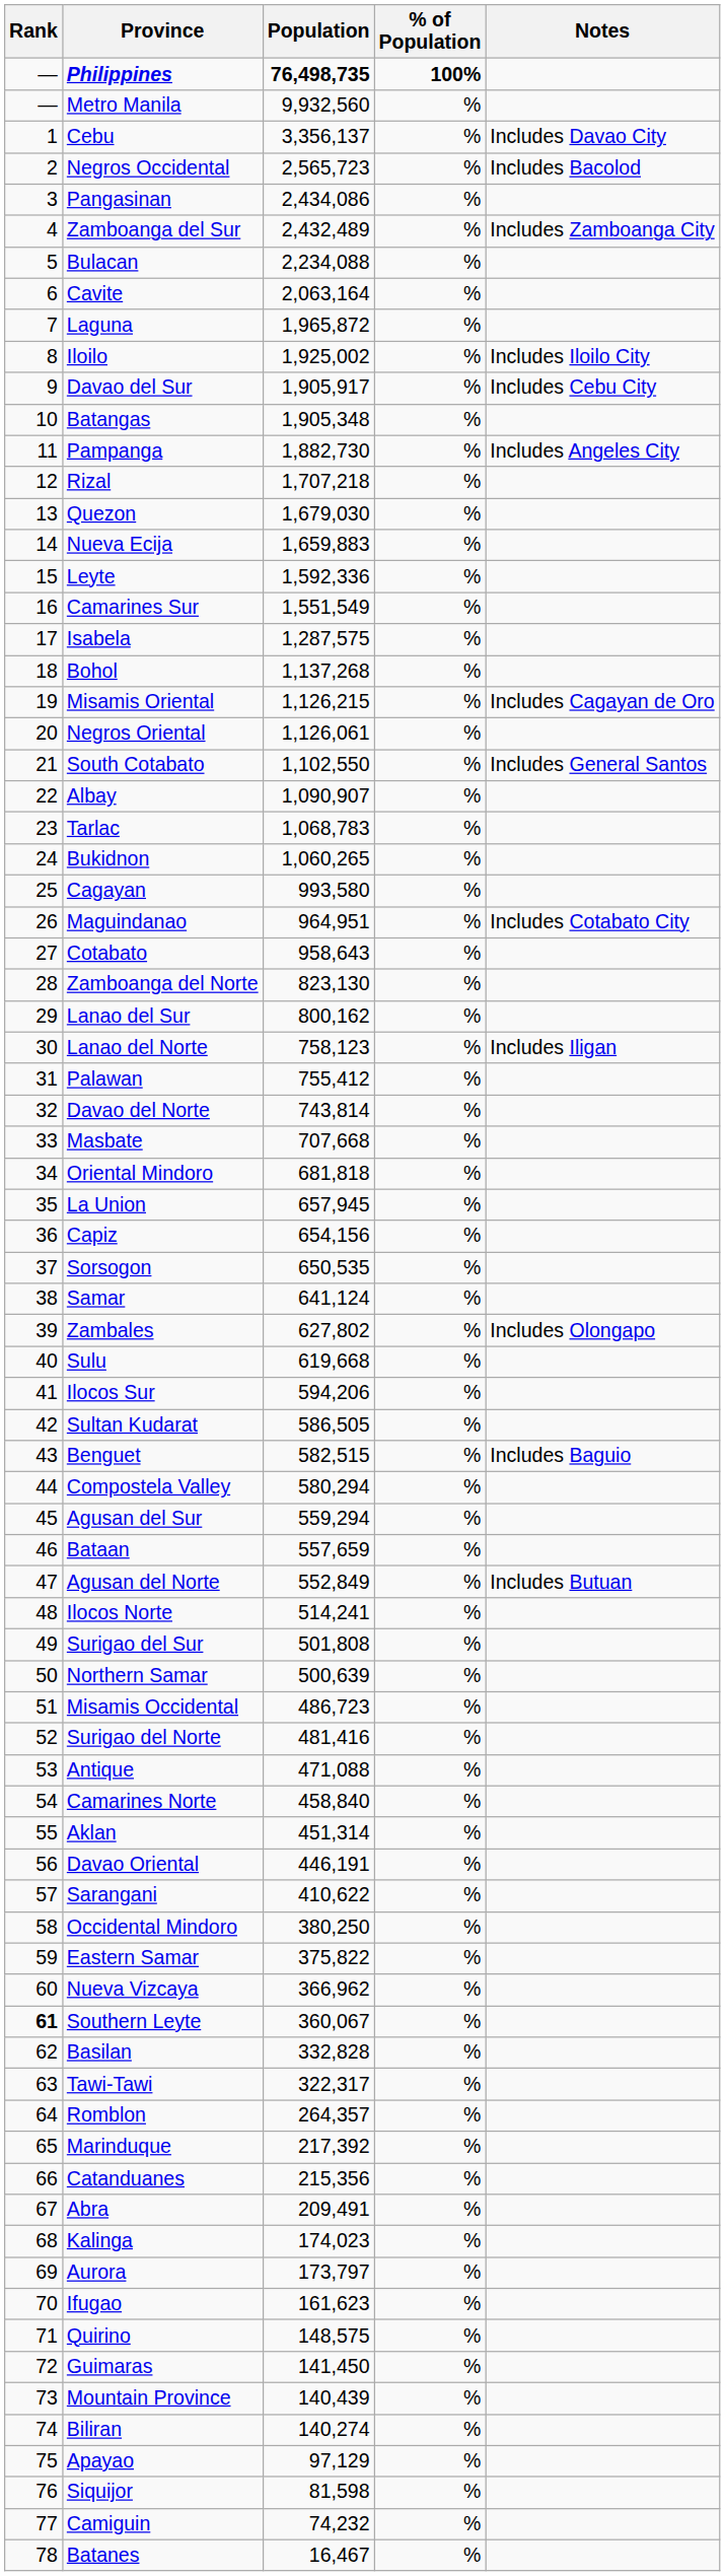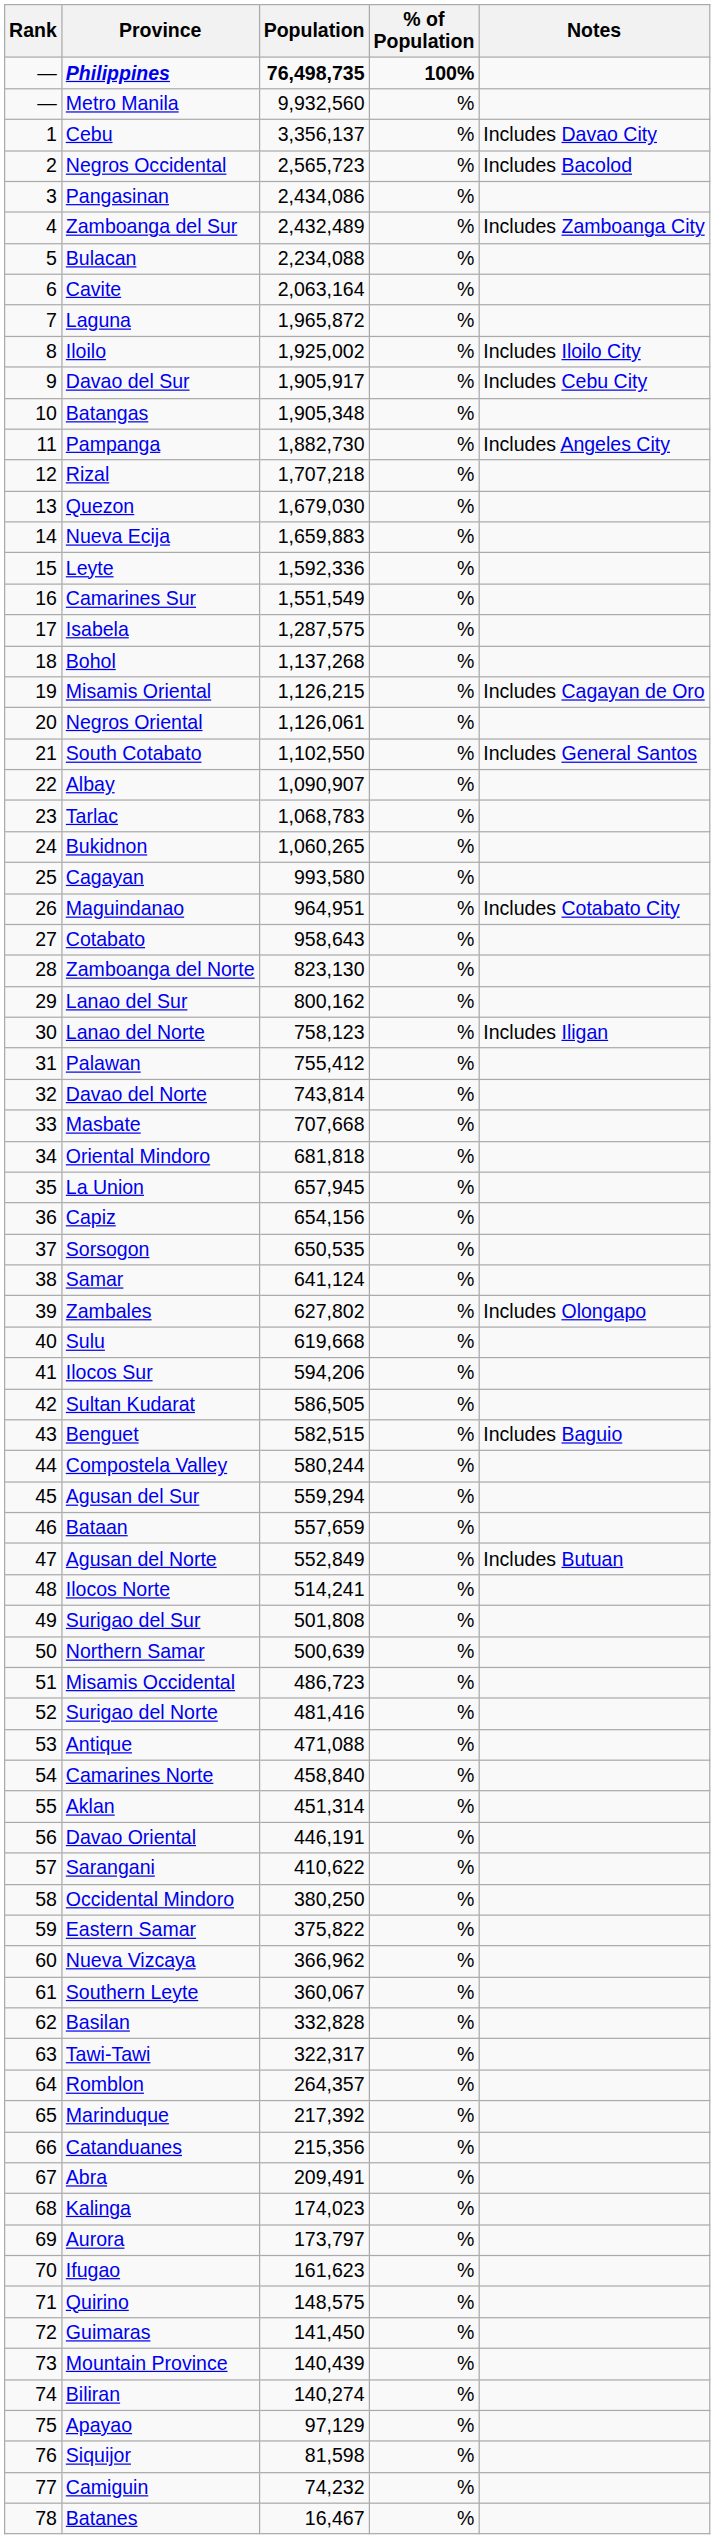 <table class="wikitable sortable" style="text-align:right">
 <tr>
 <th>Rank</th>
 <th>Province</th>
 <th>Population</th>
 <th>% of<br>Population</th>
 <th class="unsortable">Notes</th>
 </tr>
 <tr>
 <td>—</td>
 <td align=left><strong><em><a href='#'>Philippines</a></em></strong></td>
 <td><strong>76,498,735</strong></td>
 <td><strong>100%</strong></td>
 <td></td>
 </tr>
 <tr>
 <td>—</td>
 <td align=left><a href='#'>Metro Manila</a></td>
 <td>9,932,560</td>
 <td>%</td>
 <td align=left></td>
 </tr>
 <tr>
 <td>1</td>
 <td align=left><a href='#'>Cebu</a></td>
 <td>3,356,137</td>
 <td>%</td>
 <td align=left>Includes <a href='#'>Davao City</a></td>
 </tr>
 <tr>
 <td>2</td>
 <td align=left><a href='#'>Negros Occidental</a></td>
 <td>2,565,723</td>
 <td>%</td>
 <td align=left>Includes <a href='#'>Bacolod</a></td>
 </tr>
 <tr>
 <td>3</td>
 <td align=left><a href='#'>Pangasinan</a></td>
 <td>2,434,086</td>
 <td>%</td>
 <td></td>
 </tr>
 <tr>
 <td>4</td>
 <td align=left><a href='#'>Zamboanga del Sur</a></td>
 <td>2,432,489</td>
 <td>%</td>
 <td align=left>Includes <a href='#'>Zamboanga City</a></td>
 </tr>
 <tr>
 <td>5</td>
 <td align=left><a href='#'>Bulacan</a></td>
 <td>2,234,088</td>
 <td>%</td>
 <td></td>
 </tr>
 <tr>
 <td>6</td>
 <td align=left><a href='#'>Cavite</a></td>
 <td>2,063,164</td>
 <td>%</td>
 <td></td>
 </tr>
 <tr>
 <td>7</td>
 <td align=left><a href='#'>Laguna</a></td>
 <td>1,965,872</td>
 <td>%</td>
 <td></td>
 </tr>
 <tr>
 <td>8</td>
 <td align=left><a href='#'>Iloilo</a></td>
 <td>1,925,002</td>
 <td>%</td>
 <td align=left>Includes <a href='#'>Iloilo City</a></td>
 </tr>
 <tr>
 <td>9</td>
 <td align=left><a href='#'>Davao del Sur</a></td>
 <td>1,905,917</td>
 <td>%</td>
 <td align=left>Includes <a href='#'>Cebu City</a></td>
 </tr>
 <tr>
 <td>10</td>
 <td align=left><a href='#'>Batangas</a></td>
 <td>1,905,348</td>
 <td>%</td>
 <td></td>
 </tr>
 <tr>
 <td>11</td>
 <td align=left><a href='#'>Pampanga</a></td>
 <td>1,882,730</td>
 <td>%</td>
 <td align=left>Includes <a href='#'>Angeles City</a></td>
 </tr>
 <tr>
 <td>12</td>
 <td align=left><a href='#'>Rizal</a></td>
 <td>1,707,218</td>
 <td>%</td>
 <td></td>
 </tr>
 <tr>
 <td>13</td>
 <td align=left><a href='#'>Quezon</a></td>
 <td>1,679,030</td>
 <td>%</td>
 <td></td>
 </tr>
 <tr>
 <td>14</td>
 <td align=left><a href='#'>Nueva Ecija</a></td>
 <td>1,659,883</td>
 <td>%</td>
 <td></td>
 </tr>
 <tr>
 <td>15</td>
 <td align=left><a href='#'>Leyte</a></td>
 <td>1,592,336</td>
 <td>%</td>
 <td></td>
 </tr>
 <tr>
 <td>16</td>
 <td align=left><a href='#'>Camarines Sur</a></td>
 <td>1,551,549</td>
 <td>%</td>
 <td></td>
 </tr>
 <tr>
 <td>17</td>
 <td align=left><a href='#'>Isabela</a></td>
 <td>1,287,575</td>
 <td>%</td>
 <td></td>
 </tr>
 <tr>
 <td>18</td>
 <td align=left><a href='#'>Bohol</a></td>
 <td>1,137,268</td>
 <td>%</td>
 <td></td>
 </tr>
 <tr>
 <td>19</td>
 <td align=left><a href='#'>Misamis Oriental</a></td>
 <td>1,126,215</td>
 <td>%</td>
 <td align=left>Includes <a href='#'>Cagayan de Oro</a></td>
 </tr>
 <tr>
 <td>20</td>
 <td align=left><a href='#'>Negros Oriental</a></td>
 <td>1,126,061</td>
 <td>%</td>
 <td></td>
 </tr>
 <tr>
 <td>21</td>
 <td align=left><a href='#'>South Cotabato</a></td>
 <td>1,102,550</td>
 <td>%</td>
 <td align=left>Includes <a href='#'>General Santos</a></td>
 </tr>
 <tr>
 <td>22</td>
 <td align=left><a href='#'>Albay</a></td>
 <td>1,090,907</td>
 <td>%</td>
 <td></td>
 </tr>
 <tr>
 <td>23</td>
 <td align=left><a href='#'>Tarlac</a></td>
 <td>1,068,783</td>
 <td>%</td>
 <td></td>
 </tr>
 <tr>
 <td>24</td>
 <td align=left><a href='#'>Bukidnon</a></td>
 <td>1,060,265</td>
 <td>%</td>
 <td></td>
 </tr>
 <tr>
 <td>25</td>
 <td align=left><a href='#'>Cagayan</a></td>
 <td>993,580</td>
 <td>%</td>
 <td></td>
 </tr>
 <tr>
 <td>26</td>
 <td align=left><a href='#'>Maguindanao</a></td>
 <td>964,951</td>
 <td>%</td>
 <td align=left>Includes <a href='#'>Cotabato City</a></td>
 </tr>
 <tr>
 <td>27</td>
 <td align=left><a href='#'>Cotabato</a></td>
 <td>958,643</td>
 <td>%</td>
 <td></td>
 </tr>
 <tr>
 <td>28</td>
 <td align=left><a href='#'>Zamboanga del Norte</a></td>
 <td>823,130</td>
 <td>%</td>
 <td></td>
 </tr>
 <tr>
 <td>29</td>
 <td align=left><a href='#'>Lanao del Sur</a></td>
 <td>800,162</td>
 <td>%</td>
 <td></td>
 </tr>
 <tr>
 <td>30</td>
 <td align=left><a href='#'>Lanao del Norte</a></td>
 <td>758,123</td>
 <td>%</td>
 <td align=left>Includes <a href='#'>Iligan</a></td>
 </tr>
 <tr>
 <td>31</td>
 <td align=left><a href='#'>Palawan</a></td>
 <td>755,412</td>
 <td>%</td>
 <td></td>
 </tr>
 <tr>
 <td>32</td>
 <td align=left><a href='#'>Davao del Norte</a></td>
 <td>743,814</td>
 <td>%</td>
 <td></td>
 </tr>
 <tr>
 <td>33</td>
 <td align=left><a href='#'>Masbate</a></td>
 <td>707,668</td>
 <td>%</td>
 <td></td>
 </tr>
 <tr>
 <td>34</td>
 <td align=left><a href='#'>Oriental Mindoro</a></td>
 <td>681,818</td>
 <td>%</td>
 <td></td>
 </tr>
 <tr>
 <td>35</td>
 <td align=left><a href='#'>La Union</a></td>
 <td>657,945</td>
 <td>%</td>
 <td></td>
 </tr>
 <tr>
 <td>36</td>
 <td align=left><a href='#'>Capiz</a></td>
 <td>654,156</td>
 <td>%</td>
 <td></td>
 </tr>
 <tr>
 <td>37</td>
 <td align=left><a href='#'>Sorsogon</a></td>
 <td>650,535</td>
 <td>%</td>
 <td></td>
 </tr>
 <tr>
 <td>38</td>
 <td align=left><a href='#'>Samar</a></td>
 <td>641,124</td>
 <td>%</td>
 <td></td>
 </tr>
 <tr>
 <td>39</td>
 <td align=left><a href='#'>Zambales</a></td>
 <td>627,802</td>
 <td>%</td>
 <td align=left>Includes <a href='#'>Olongapo</a></td>
 </tr>
 <tr>
 <td>40</td>
 <td align=left><a href='#'>Sulu</a></td>
 <td>619,668</td>
 <td>%</td>
 <td></td>
 </tr>
 <tr>
 <td>41</td>
 <td align=left><a href='#'>Ilocos Sur</a></td>
 <td>594,206</td>
 <td>%</td>
 <td></td>
 </tr>
 <tr>
 <td>42</td>
 <td align=left><a href='#'>Sultan Kudarat</a></td>
 <td>586,505</td>
 <td>%</td>
 <td></td>
 </tr>
 <tr>
 <td>43</td>
 <td align=left><a href='#'>Benguet</a></td>
 <td>582,515</td>
 <td>%</td>
 <td align=left>Includes <a href='#'>Baguio</a></td>
 </tr>
 <tr>
 <td>44</td>
 <td align=left><a href='#'>Compostela Valley</a></td>
-<td>580,294</td>
+<td>580,244</td>
 <td>%</td>
 <td></td>
 </tr>
 <tr>
 <td>45</td>
 <td align=left><a href='#'>Agusan del Sur</a></td>
 <td>559,294</td>
 <td>%</td>
 <td></td>
 </tr>
 <tr>
 <td>46</td>
 <td align=left><a href='#'>Bataan</a></td>
 <td>557,659</td>
 <td>%</td>
 <td></td>
 </tr>
 <tr>
 <td>47</td>
 <td align=left><a href='#'>Agusan del Norte</a></td>
 <td>552,849</td>
 <td>%</td>
 <td align=left>Includes <a href='#'>Butuan</a></td>
 </tr>
 <tr>
 <td>48</td>
 <td align=left><a href='#'>Ilocos Norte</a></td>
 <td>514,241</td>
 <td>%</td>
 <td></td>
 </tr>
 <tr>
 <td>49</td>
 <td align=left><a href='#'>Surigao del Sur</a></td>
 <td>501,808</td>
 <td>%</td>
 <td></td>
 </tr>
 <tr>
 <td>50</td>
 <td align=left><a href='#'>Northern Samar</a></td>
 <td>500,639</td>
 <td>%</td>
 <td></td>
 </tr>
 <tr>
 <td>51</td>
 <td align=left><a href='#'>Misamis Occidental</a></td>
 <td>486,723</td>
 <td>%</td>
 <td></td>
 </tr>
 <tr>
 <td>52</td>
 <td align=left><a href='#'>Surigao del Norte</a></td>
 <td>481,416</td>
 <td>%</td>
 <td></td>
 </tr>
 <tr>
 <td>53</td>
 <td align=left><a href='#'>Antique</a></td>
 <td>471,088</td>
 <td>%</td>
 <td></td>
 </tr>
 <tr>
 <td>54</td>
 <td align=left><a href='#'>Camarines Norte</a></td>
 <td>458,840</td>
 <td>%</td>
 <td></td>
 </tr>
 <tr>
 <td>55</td>
 <td align=left><a href='#'>Aklan</a></td>
 <td>451,314</td>
 <td>%</td>
 <td></td>
 </tr>
 <tr>
 <td>56</td>
 <td align=left><a href='#'>Davao Oriental</a></td>
 <td>446,191</td>
 <td>%</td>
 <td></td>
 </tr>
 <tr>
 <td>57</td>
 <td align=left><a href='#'>Sarangani</a></td>
 <td>410,622</td>
 <td>%</td>
 <td></td>
 </tr>
 <tr>
 <td>58</td>
 <td align=left><a href='#'>Occidental Mindoro</a></td>
 <td>380,250</td>
 <td>%</td>
 <td></td>
 </tr>
 <tr>
 <td>59</td>
 <td align=left><a href='#'>Eastern Samar</a></td>
 <td>375,822</td>
 <td>%</td>
 <td></td>
 </tr>
 <tr>
 <td>60</td>
 <td align=left><a href='#'>Nueva Vizcaya</a></td>
 <td>366,962</td>
 <td>%</td>
 <td></td>
 </tr>
 <tr>
-<td><strong>61</strong></td>
+<td>61</td>
 <td align=left><a href='#'>Southern Leyte</a></td>
 <td>360,067</td>
 <td>%</td>
 <td></td>
 </tr>
 <tr>
 <td>62</td>
 <td align=left><a href='#'>Basilan</a></td>
 <td>332,828</td>
 <td>%</td>
 <td></td>
 </tr>
 <tr>
 <td>63</td>
 <td align=left><a href='#'>Tawi-Tawi</a></td>
 <td>322,317</td>
 <td>%</td>
 <td></td>
 </tr>
 <tr>
 <td>64</td>
 <td align=left><a href='#'>Romblon</a></td>
 <td>264,357</td>
 <td>%</td>
 <td></td>
 </tr>
 <tr>
 <td>65</td>
 <td align=left><a href='#'>Marinduque</a></td>
 <td>217,392</td>
 <td>%</td>
 <td></td>
 </tr>
 <tr>
 <td>66</td>
 <td align=left><a href='#'>Catanduanes</a></td>
 <td>215,356</td>
 <td>%</td>
 <td></td>
 </tr>
 <tr>
 <td>67</td>
 <td align=left><a href='#'>Abra</a></td>
 <td>209,491</td>
 <td>%</td>
 <td></td>
 </tr>
 <tr>
 <td>68</td>
 <td align=left><a href='#'>Kalinga</a></td>
 <td>174,023</td>
 <td>%</td>
 <td></td>
 </tr>
 <tr>
 <td>69</td>
 <td align=left><a href='#'>Aurora</a></td>
 <td>173,797</td>
 <td>%</td>
 <td></td>
 </tr>
 <tr>
 <td>70</td>
 <td align=left><a href='#'>Ifugao</a></td>
 <td>161,623</td>
 <td>%</td>
 <td></td>
 </tr>
 <tr>
 <td>71</td>
 <td align=left><a href='#'>Quirino</a></td>
 <td>148,575</td>
 <td>%</td>
 <td></td>
 </tr>
 <tr>
 <td>72</td>
 <td align=left><a href='#'>Guimaras</a></td>
 <td>141,450</td>
 <td>%</td>
 <td></td>
 </tr>
 <tr>
 <td>73</td>
 <td align=left><a href='#'>Mountain Province</a></td>
 <td>140,439</td>
 <td>%</td>
 <td></td>
 </tr>
 <tr>
 <td>74</td>
 <td align=left><a href='#'>Biliran</a></td>
 <td>140,274</td>
 <td>%</td>
 <td></td>
 </tr>
 <tr>
 <td>75</td>
 <td align=left><a href='#'>Apayao</a></td>
 <td>97,129</td>
 <td>%</td>
 <td></td>
 </tr>
 <tr>
 <td>76</td>
 <td align=left><a href='#'>Siquijor</a></td>
 <td>81,598</td>
 <td>%</td>
 <td></td>
 </tr>
 <tr>
 <td>77</td>
 <td align=left><a href='#'>Camiguin</a></td>
 <td>74,232</td>
 <td>%</td>
 <td></td>
 </tr>
 <tr>
 <td>78</td>
 <td align=left><a href='#'>Batanes</a></td>
 <td>16,467</td>
 <td>%</td>
 <td></td>
 </tr>
 </table>
